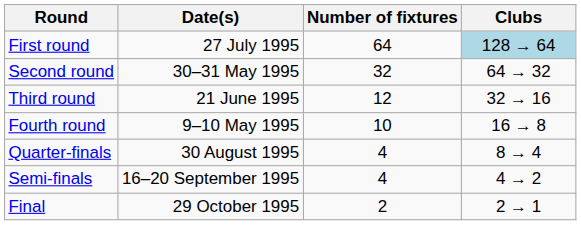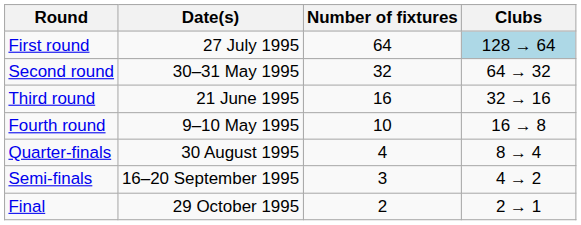 <table class="wikitable" style="text-align:center">
 <tr>
 <th>Round</th>
 <th>Date(s)</th>
 <th>Number of fixtures</th>
 <th width=100>Clubs</th>
 </tr>
 <tr>
 <td align=left><a href='#'>First round</a></td>
 <td align=right>27 July 1995</td>
 <td>64</td>
 <td style="background: lightblue;">128 → 64</td>
 </tr>
 <tr>
 <td align=left><a href='#'>Second round</a></td>
 <td align=right>30–31 May 1995</td>
 <td>32</td>
 <td>64 → 32</td>
 </tr>
 <tr>
 <td align=left><a href='#'>Third round</a></td>
 <td align=right>21 June 1995</td>
-<td>12</td>
+<td>16</td>
 <td>32 → 16</td>
 </tr>
 <tr>
 <td align=left><a href='#'>Fourth round</a></td>
 <td align=right>9–10 May 1995</td>
 <td>10</td>
 <td>16 → 8</td>
 </tr>
 <tr>
 <td align=left><a href='#'>Quarter-finals</a></td>
 <td align=right>30 August 1995</td>
 <td>4</td>
 <td>8 → 4</td>
 </tr>
 <tr>
 <td align=left><a href='#'>Semi-finals</a></td>
 <td align=right>16–20 September 1995</td>
-<td>4</td>
+<td>3</td>
 <td>4 → 2</td>
 </tr>
 <tr>
 <td align=left><a href='#'>Final</a></td>
 <td align=right>29 October 1995</td>
 <td>2</td>
 <td>2 → 1</td>
 </tr>
 </table>
